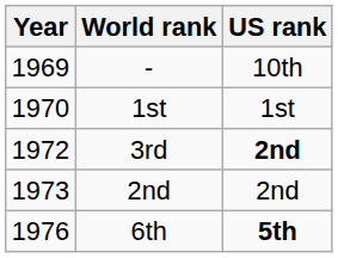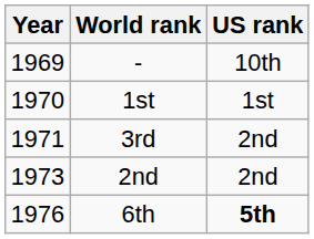 <table class="wikitable" style="font-size: 95%;">
 <tr>
 <th>Year</th>
 <th>World rank</th>
 <th>US rank</th>
 </tr>
 <tr>
 <td>1969</td>
 <td align="center">-</td>
 <td align="center">10th</td>
 </tr>
 <tr>
 <td>1970</td>
 <td align="center">1st</td>
 <td align="center">1st</td>
 </tr>
 <tr>
-<td>1972</td>
+<td>1971</td>
 <td align="center">3rd</td>
-<td align="center"><strong>2nd</strong></td>
+<td align="center">2nd</td>
 </tr>
 <tr>
 <td>1973</td>
 <td align="center">2nd</td>
 <td align="center">2nd</td>
 </tr>
 <tr>
 <td>1976</td>
 <td align="center">6th</td>
 <td align="center"><strong>5th</strong></td>
 </tr>
 </table>
